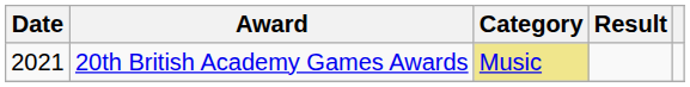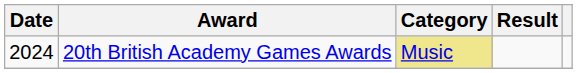 <table class="wikitable plainrowheaders sortable">
 <tr>
 <th scope="col">Date</th>
 <th scope="col">Award</th>
 <th scope="col">Category</th>
 <th scope="col">Result</th>
 <th scope="col" class="unsortable"></th>
 </tr>
 <tr>
-<td rowspan="1">2021</td>
+<td rowspan="1">2024</td>
 <td rowspan="1"><a href='#'>20th British Academy Games Awards</a></td>
 <td style="background: khaki;"><a href='#'>Music</a></td>
 <td></td>
 <td style="text-align:center;" rowspan="1"></td>
 </tr>
 <tr>
 </tr>
 </table>
